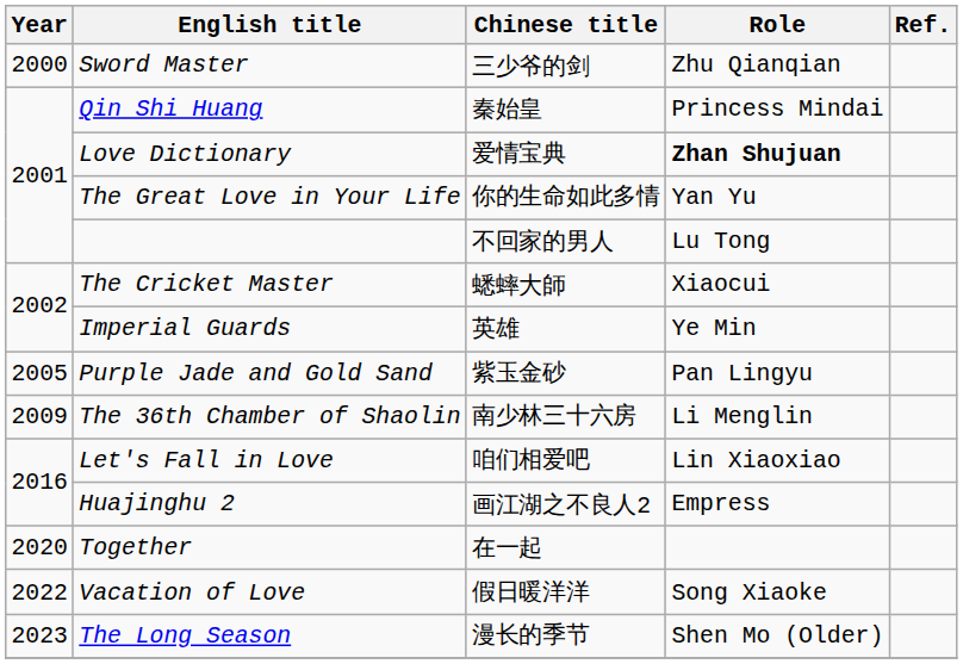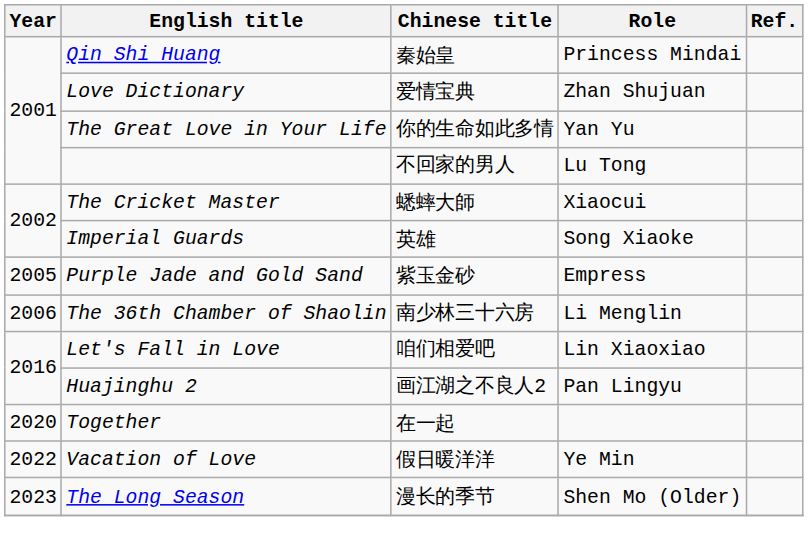 <table class="wikitable">
 <tr>
 <th>Year</th>
 <th>English title</th>
 <th>Chinese title</th>
 <th>Role</th>
 <th>Ref.</th>
-</tr>
-<tr>
-<td>2000</td>
-<td><em>Sword Master</em></td>
-<td>三少爷的剑</td>
-<td>Zhu Qianqian</td>
-<td></td>
 </tr>
 <tr>
 <td rowspan=4>2001</td>
 <td><em><a href='#'>Qin Shi Huang</a></em></td>
 <td>秦始皇</td>
 <td>Princess Mindai</td>
 <td></td>
 </tr>
 <tr>
 <td><em>Love Dictionary</em></td>
 <td>爱情宝典</td>
-<td><strong>Zhan Shujuan</strong></td>
+<td>Zhan Shujuan</td>
 <td></td>
 </tr>
 <tr>
 <td><em>The Great Love in Your Life</em></td>
 <td>你的生命如此多情</td>
 <td>Yan Yu</td>
 <td></td>
 </tr>
 <tr>
 <td></td>
 <td>不回家的男人</td>
 <td>Lu Tong</td>
 <td></td>
 </tr>
 <tr>
 <td rowspan=2>2002</td>
 <td><em>The Cricket Master</em></td>
 <td>蟋蟀大師</td>
 <td>Xiaocui</td>
 <td></td>
 </tr>
 <tr>
 <td><em>Imperial Guards</em></td>
 <td>英雄</td>
-<td>Ye Min</td>
+<td>Song Xiaoke</td>
 <td></td>
 </tr>
 <tr>
 <td>2005</td>
 <td><em>Purple Jade and Gold Sand</em></td>
 <td>紫玉金砂</td>
-<td>Pan Lingyu</td>
+<td>Empress</td>
 <td></td>
 </tr>
 <tr>
-<td>2009</td>
+<td>2006</td>
 <td><em>The 36th Chamber of Shaolin</em></td>
 <td>南少林三十六房</td>
 <td>Li Menglin</td>
 <td></td>
 </tr>
 <tr>
 <td rowspan=2>2016</td>
 <td><em>Let's Fall in Love</em></td>
 <td>咱们相爱吧</td>
 <td>Lin Xiaoxiao</td>
 <td></td>
 </tr>
 <tr>
 <td><em>Huajinghu 2</em></td>
 <td>画江湖之不良人2</td>
-<td>Empress</td>
+<td>Pan Lingyu</td>
 <td></td>
 </tr>
 <tr>
 <td>2020</td>
 <td><em>Together</em></td>
 <td>在一起</td>
 <td></td>
 <td></td>
 </tr>
 <tr>
 <td>2022</td>
 <td><em>Vacation of Love</em></td>
 <td>假日暖洋洋</td>
-<td>Song Xiaoke</td>
+<td>Ye Min</td>
 <td></td>
 </tr>
 <tr>
 <td>2023</td>
 <td><em><a href='#'>The Long Season</a></em></td>
 <td>漫长的季节</td>
 <td>Shen Mo (Older)</td>
 <td></td>
 </tr>
 <tr>
 </tr>
 </table>
